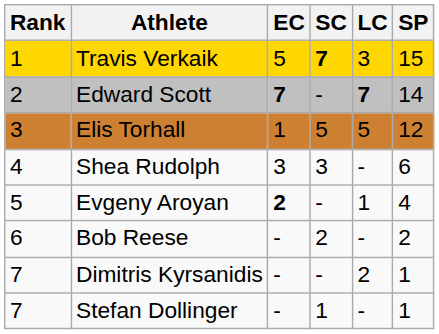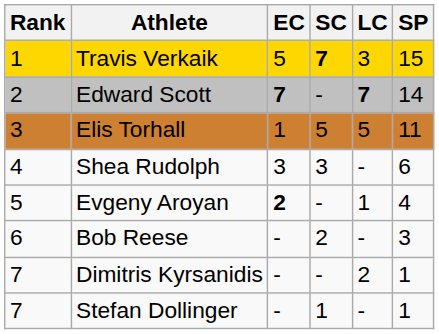 <table class="wikitable">
 <tr>
 <th>Rank</th>
 <th>Athlete</th>
 <th>EC</th>
 <th>SC</th>
 <th>LC</th>
 <th>SP</th>
 </tr>
 <tr>
 <td style="background:#FFD700">1</td>
 <td style="background:#FFD700"> Travis Verkaik</td>
 <td style="background:#FFD700">5</td>
 <td style="background:#FFD700"><strong>7</strong></td>
 <td style="background:#FFD700">3</td>
 <td style="background:#FFD700">15</td>
 </tr>
 <tr>
 <td style="background:#C0C0C0">2</td>
 <td style="background:#C0C0C0"> Edward Scott</td>
 <td style="background:#C0C0C0"><strong>7</strong></td>
 <td style="background:#C0C0C0">-</td>
 <td style="background:#C0C0C0"><strong>7</strong></td>
 <td style="background:#C0C0C0">14</td>
 </tr>
 <tr>
 <td style="background:#CD7F32">3</td>
 <td style="background:#CD7F32"> Elis Torhall</td>
 <td style="background:#CD7F32">1</td>
 <td style="background:#CD7F32">5</td>
 <td style="background:#CD7F32">5</td>
-<td style="background:#CD7F32">12</td>
+<td style="background:#CD7F32">11</td>
 </tr>
 <tr>
 <td>4</td>
 <td> Shea Rudolph</td>
 <td>3</td>
 <td>3</td>
 <td>-</td>
 <td>6</td>
 </tr>
 <tr>
 <td>5</td>
 <td> Evgeny Aroyan</td>
 <td><strong>2</strong></td>
 <td>-</td>
 <td>1</td>
 <td>4</td>
 </tr>
 <tr>
 <td>6</td>
 <td> Bob Reese</td>
 <td>-</td>
 <td>2</td>
 <td>-</td>
-<td>2</td>
+<td>3</td>
 </tr>
 <tr>
 <td>7</td>
 <td> Dimitris Kyrsanidis</td>
 <td>-</td>
 <td>-</td>
 <td>2</td>
 <td>1</td>
 </tr>
 <tr>
 <td>7</td>
 <td> Stefan Dollinger</td>
 <td>-</td>
 <td>1</td>
 <td>-</td>
 <td>1</td>
 </tr>
 </table>
